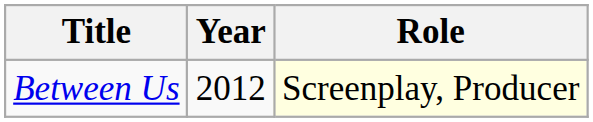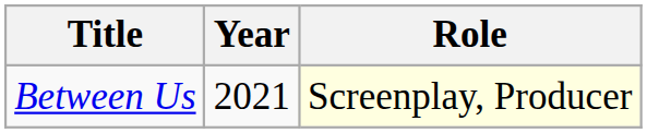 <table class="wikitable">
 <tr>
 <th>Title</th>
 <th>Year</th>
 <th>Role</th>
 </tr>
 <tr>
 <td><em><a href='#'>Between Us</a></em></td>
-<td>2012</td>
+<td>2021</td>
 <td style="background: lightyellow;">Screenplay, Producer</td>
 </tr>
 </table>
